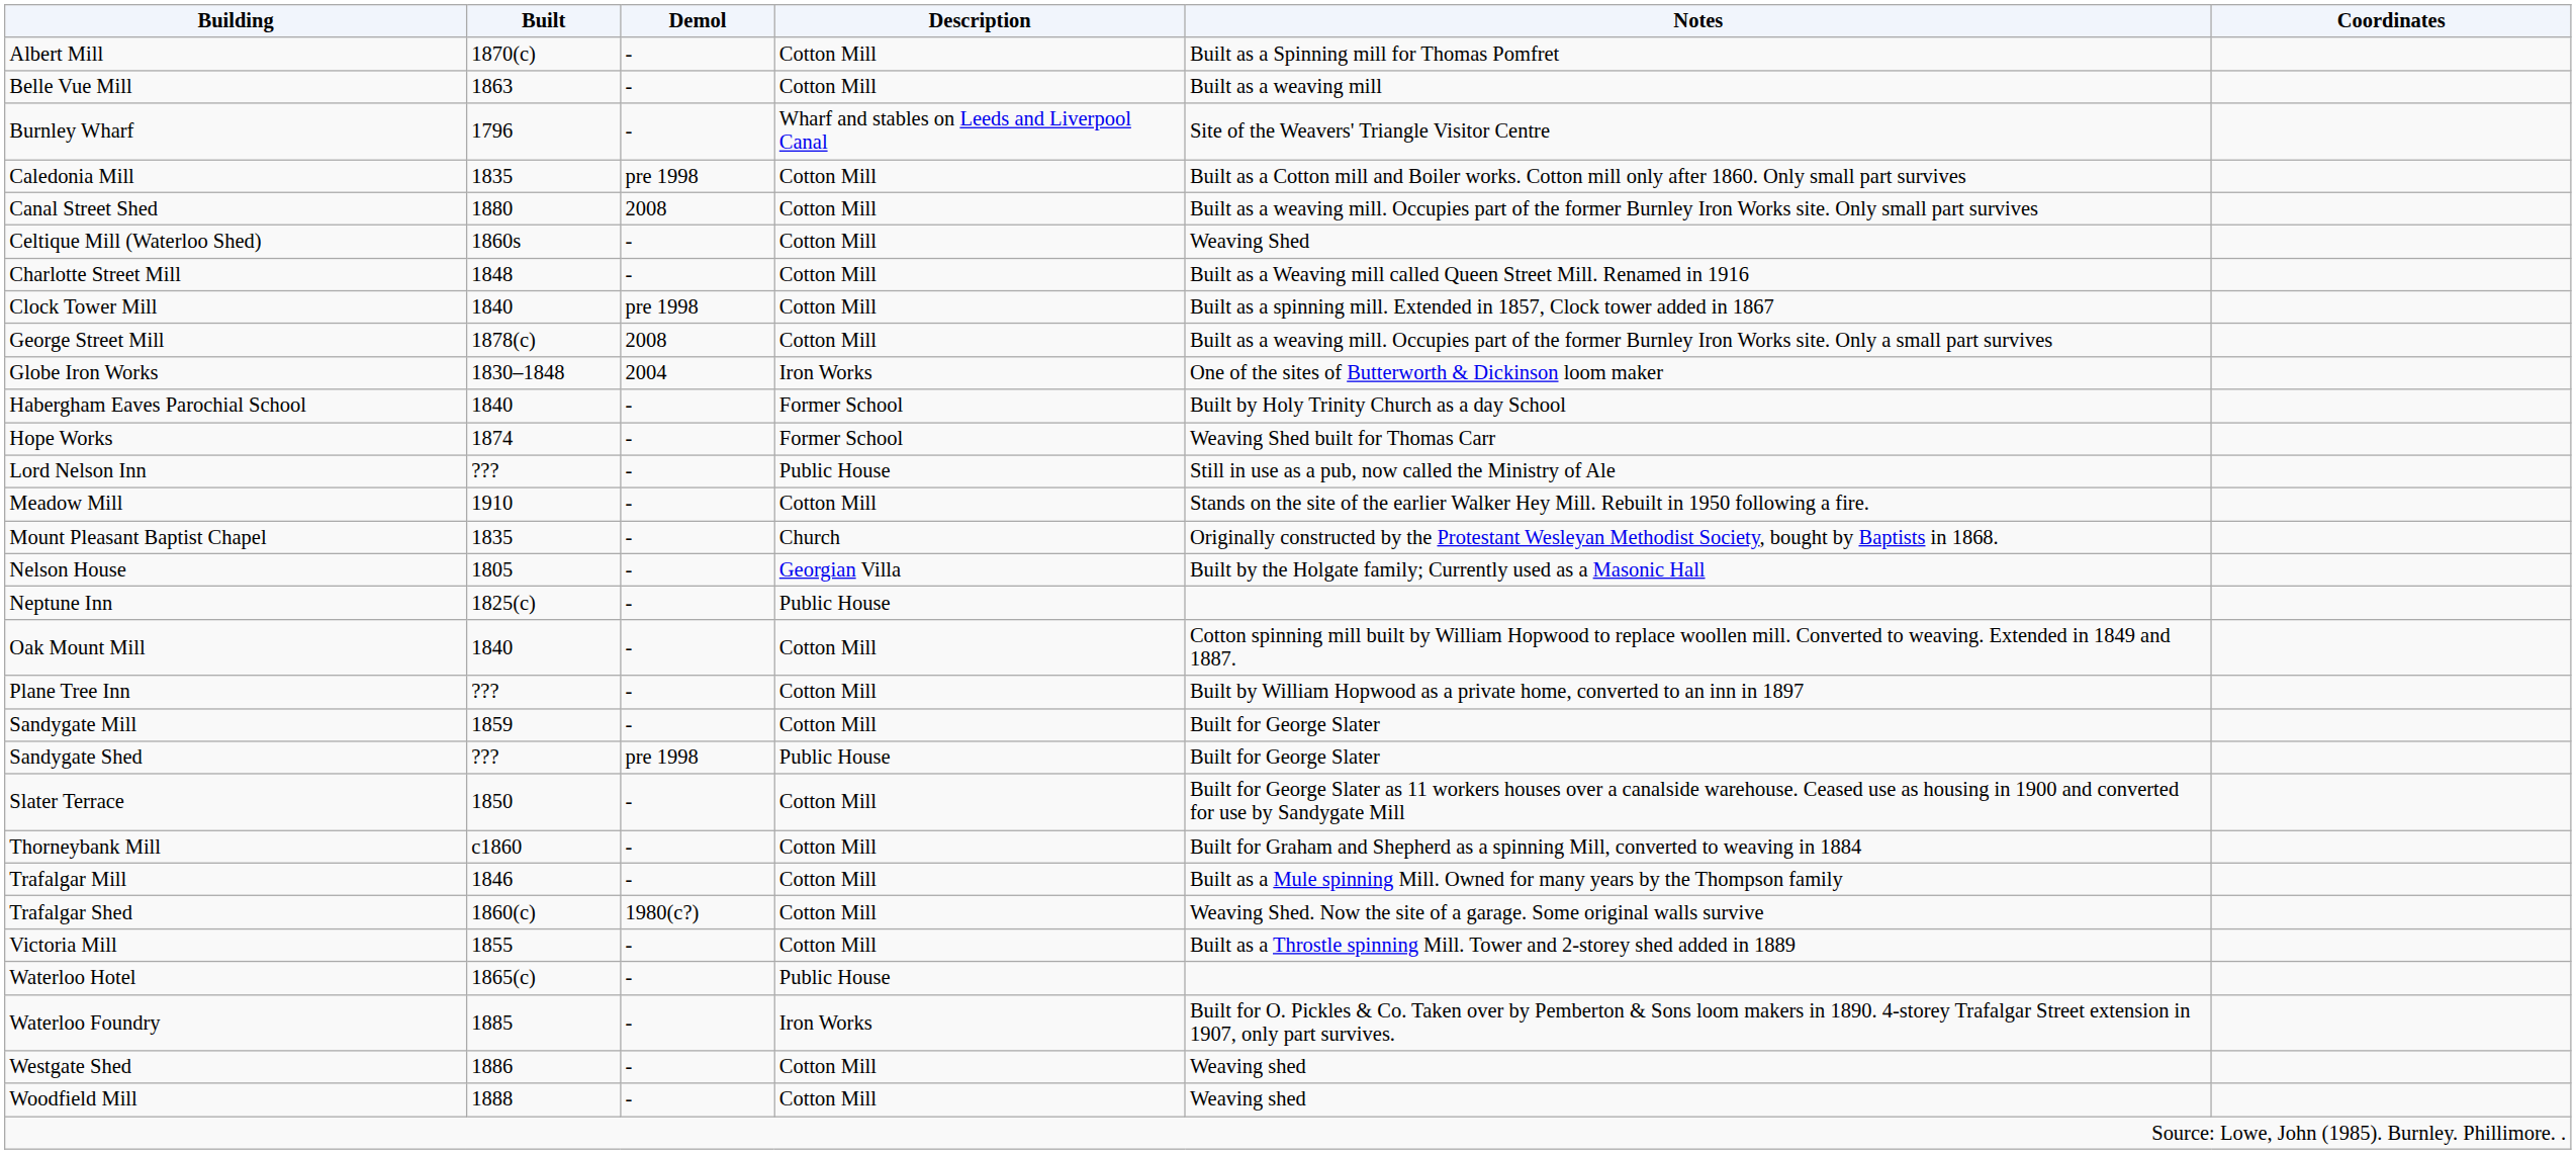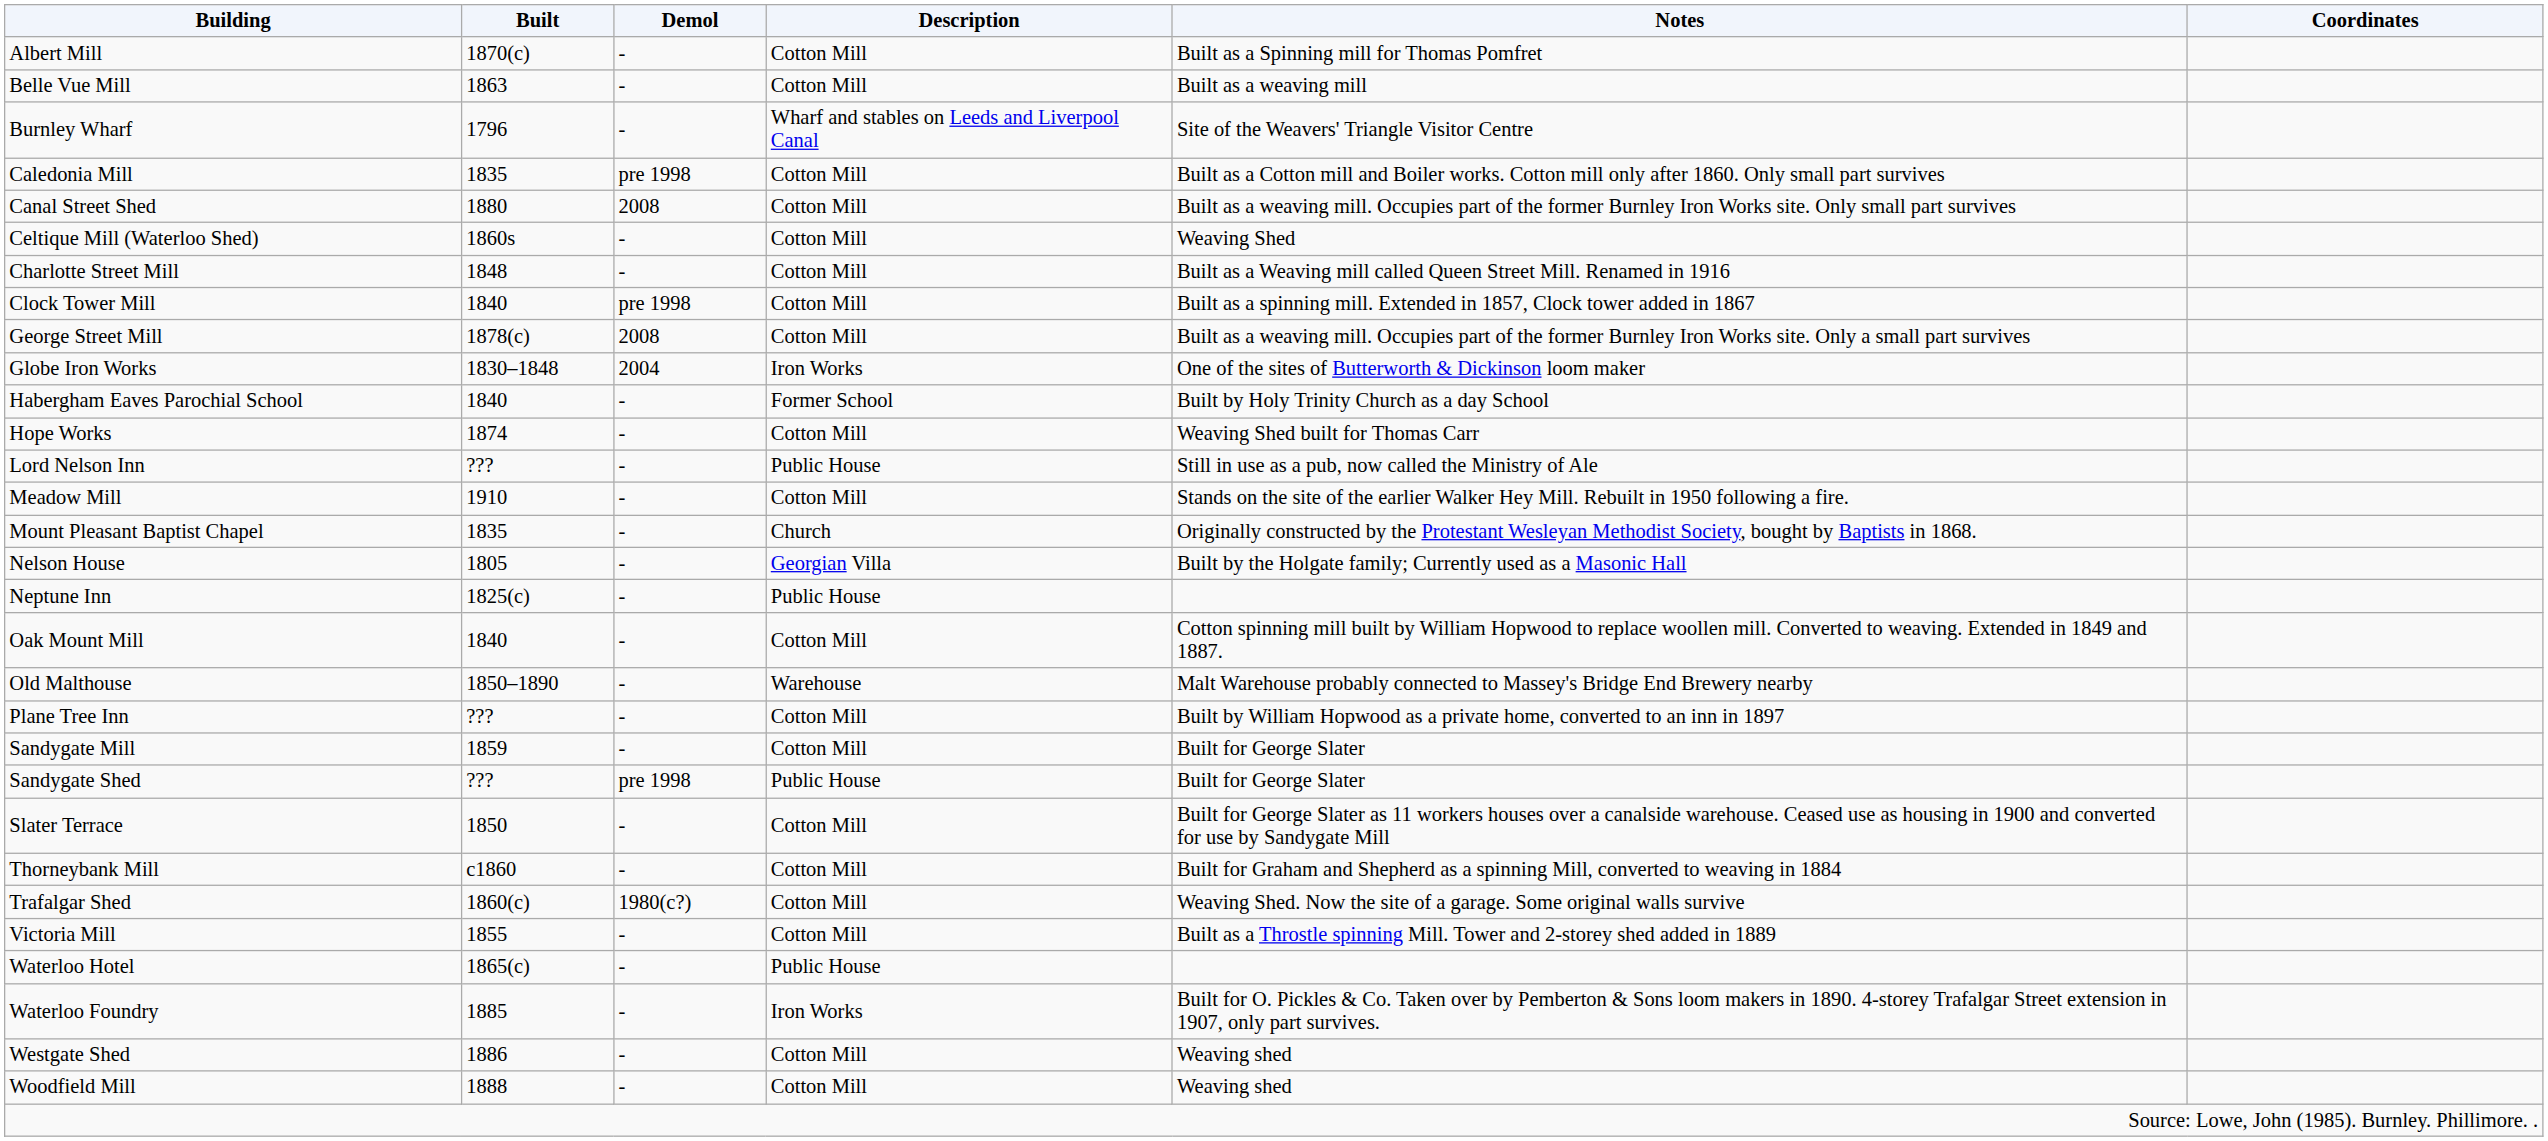 <table class="wikitable sortable" style="width:100%;">
 <tr>
 <th style="width: 18%;background-color:#f1f5fc">Building</th>
 <th style="width: 6%;background-color:#f1f5fc">Built</th>
 <th style="width: 6%;background-color:#f1f5fc">Demol</th>
 <th style="width: 16%;background-color:#f1f5fc">Description</th>
 <th class="unsortable" style="width: 40%;background-color:#f1f5fc">Notes</th>
 <th class="unsortable" style="width: 14%;background-color:#f1f5fc">Coordinates</th>
 </tr>
 <tr>
 <td>Albert Mill</td>
 <td>1870(c)</td>
 <td>-</td>
 <td>Cotton Mill</td>
 <td>Built as a Spinning mill for Thomas Pomfret</td>
 <td></td>
 </tr>
 <tr>
 <td>Belle Vue Mill</td>
 <td>1863</td>
 <td>-</td>
 <td>Cotton Mill</td>
 <td>Built as a weaving mill</td>
 <td></td>
 </tr>
 <tr>
 <td>Burnley Wharf</td>
 <td>1796</td>
 <td>-</td>
 <td>Wharf and stables on <a href='#'>Leeds and Liverpool Canal</a></td>
 <td>Site of the Weavers' Triangle Visitor Centre</td>
 <td></td>
 </tr>
 <tr>
 <td>Caledonia Mill</td>
 <td>1835</td>
 <td>pre 1998</td>
 <td>Cotton Mill</td>
 <td>Built as a Cotton mill and Boiler works. Cotton mill only after 1860. Only small part survives</td>
 <td></td>
 </tr>
 <tr>
 <td>Canal Street Shed</td>
 <td>1880</td>
 <td>2008</td>
 <td>Cotton Mill</td>
 <td>Built as a weaving mill. Occupies part of the former Burnley Iron Works site. Only small part survives</td>
 <td></td>
 </tr>
 <tr>
 <td>Celtique Mill (Waterloo Shed)</td>
 <td>1860s</td>
 <td>-</td>
 <td>Cotton Mill</td>
 <td>Weaving Shed</td>
 <td></td>
 </tr>
 <tr>
 <td>Charlotte Street Mill</td>
 <td>1848</td>
 <td>-</td>
 <td>Cotton Mill</td>
 <td>Built as a Weaving mill called Queen Street Mill. Renamed in 1916</td>
 <td></td>
 </tr>
 <tr>
 <td>Clock Tower Mill</td>
 <td>1840</td>
 <td>pre 1998</td>
 <td>Cotton Mill</td>
 <td>Built as a spinning mill. Extended in 1857, Clock tower added in 1867</td>
 <td></td>
 </tr>
 <tr>
 <td>George Street Mill</td>
 <td>1878(c)</td>
 <td>2008</td>
 <td>Cotton Mill</td>
 <td>Built as a weaving mill. Occupies part of the former Burnley Iron Works site. Only a small part survives</td>
 <td></td>
 </tr>
 <tr>
 <td>Globe Iron Works</td>
 <td>1830–1848</td>
 <td>2004</td>
 <td>Iron Works</td>
 <td>One of the sites of <a href='#'>Butterworth & Dickinson</a> loom maker</td>
 <td></td>
 </tr>
 <tr>
 <td>Habergham Eaves Parochial School</td>
 <td>1840</td>
 <td>-</td>
 <td>Former School</td>
 <td>Built by Holy Trinity Church as a day School</td>
 <td></td>
 </tr>
 <tr>
 <td>Hope Works</td>
 <td>1874</td>
 <td>-</td>
-<td>Former School</td>
+<td>Cotton Mill</td>
 <td>Weaving Shed built for Thomas Carr</td>
 <td></td>
 </tr>
 <tr>
 <td>Lord Nelson Inn</td>
 <td>???</td>
 <td>-</td>
 <td>Public House</td>
 <td>Still in use as a pub, now called the Ministry of Ale</td>
 <td></td>
 </tr>
 <tr>
 <td>Meadow Mill</td>
 <td>1910</td>
 <td>-</td>
 <td>Cotton Mill</td>
 <td>Stands on the site of the earlier Walker Hey Mill. Rebuilt in 1950 following a fire.</td>
 <td></td>
 </tr>
 <tr>
 <td>Mount Pleasant Baptist Chapel</td>
 <td>1835</td>
 <td>-</td>
 <td>Church</td>
 <td>Originally constructed by the <a href='#'>Protestant Wesleyan Methodist Society</a>, bought by <a href='#'>Baptists</a> in 1868.</td>
 <td></td>
 </tr>
 <tr>
 <td>Nelson House</td>
 <td>1805</td>
 <td>-</td>
 <td><a href='#'>Georgian</a> Villa</td>
 <td>Built by the Holgate family; Currently used as a <a href='#'>Masonic Hall</a></td>
 <td></td>
 </tr>
 <tr>
 <td>Neptune Inn</td>
 <td>1825(c)</td>
 <td>-</td>
 <td>Public House</td>
 <td></td>
 <td></td>
 </tr>
 <tr>
 <td>Oak Mount Mill</td>
 <td>1840</td>
 <td>-</td>
 <td>Cotton Mill</td>
 <td>Cotton spinning mill built by William Hopwood to replace woollen mill. Converted to weaving. Extended in 1849 and 1887.</td>
 <td></td>
 </tr>
 <tr>
+<td>Old Malthouse</td>
+<td>1850–1890</td>
+<td>-</td>
+<td>Warehouse</td>
+<td>Malt Warehouse probably connected to Massey's Bridge End Brewery nearby</td>
+<td></td>
+</tr>
+<tr>
 <td>Plane Tree Inn</td>
 <td>???</td>
 <td>-</td>
 <td>Cotton Mill</td>
 <td>Built by William Hopwood as a private home, converted to an inn in 1897</td>
 <td></td>
 </tr>
 <tr>
 <td>Sandygate Mill</td>
 <td>1859</td>
 <td>-</td>
 <td>Cotton Mill</td>
 <td>Built for George Slater</td>
 <td></td>
 </tr>
 <tr>
 <td>Sandygate Shed</td>
 <td>???</td>
 <td>pre 1998</td>
 <td>Public House</td>
 <td>Built for George Slater</td>
 <td></td>
 </tr>
 <tr>
 <td>Slater Terrace</td>
 <td>1850</td>
 <td>-</td>
 <td>Cotton Mill</td>
 <td>Built for George Slater as 11 workers houses over a canalside warehouse. Ceased use as housing in 1900 and converted for use by Sandygate Mill</td>
 <td></td>
 </tr>
 <tr>
 <td>Thorneybank Mill</td>
 <td>c1860</td>
 <td>-</td>
 <td>Cotton Mill</td>
 <td>Built for Graham and Shepherd as a spinning Mill, converted to weaving in 1884</td>
-<td></td>
-</tr>
-<tr>
-<td>Trafalgar Mill</td>
-<td>1846</td>
-<td>-</td>
-<td>Cotton Mill</td>
-<td>Built as a <a href='#'>Mule spinning</a> Mill. Owned for many years by the Thompson family</td>
 <td></td>
 </tr>
 <tr>
 <td>Trafalgar Shed</td>
 <td>1860(c)</td>
 <td>1980(c?)</td>
 <td>Cotton Mill</td>
 <td>Weaving Shed. Now the site of a garage. Some original walls survive</td>
 <td></td>
 </tr>
 <tr>
 <td>Victoria Mill</td>
 <td>1855</td>
 <td>-</td>
 <td>Cotton Mill</td>
 <td>Built as a <a href='#'>Throstle spinning</a> Mill. Tower and 2-storey shed added in 1889</td>
 <td></td>
 </tr>
 <tr>
 <td>Waterloo Hotel</td>
 <td>1865(c)</td>
 <td>-</td>
 <td>Public House</td>
 <td></td>
 <td></td>
 </tr>
 <tr>
 <td>Waterloo Foundry</td>
 <td>1885</td>
 <td>-</td>
 <td>Iron Works</td>
 <td>Built for O. Pickles & Co. Taken over by Pemberton & Sons loom makers in 1890. 4-storey Trafalgar Street extension in 1907, only part survives.</td>
 <td></td>
 </tr>
 <tr>
 <td>Westgate Shed</td>
 <td>1886</td>
 <td>-</td>
 <td>Cotton Mill</td>
 <td>Weaving shed</td>
 <td></td>
 </tr>
 <tr>
 <td>Woodfield Mill</td>
 <td>1888</td>
 <td>-</td>
 <td>Cotton Mill</td>
 <td>Weaving shed</td>
 <td></td>
 </tr>
 <tr>
 <td colspan=6 style="text-align: right;">Source: Lowe, John (1985). Burnley. Phillimore. .</td>
 </tr>
 </table>
